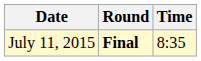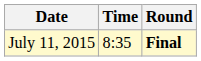 <table class="wikitable">
 <tr>
 <th>Date</th>
+<th>Time</th>
 <th>Round</th>
-<th>Time</th>
 </tr>
 <tr style=background:lemonchiffon>
 <td>July 11, 2015</td>
+<td>8:35</td>
 <td><strong>Final</strong></td>
-<td>8:35</td>
 </tr>
 </table>
